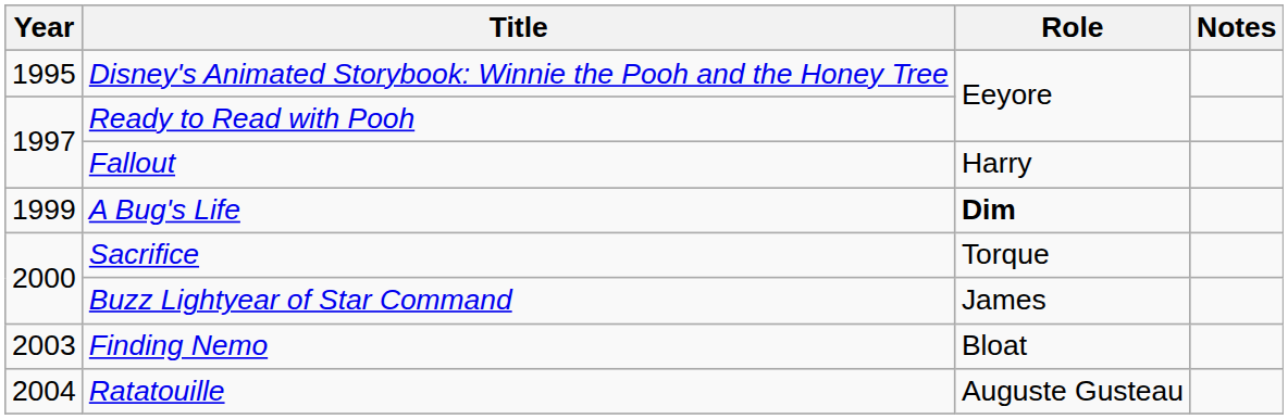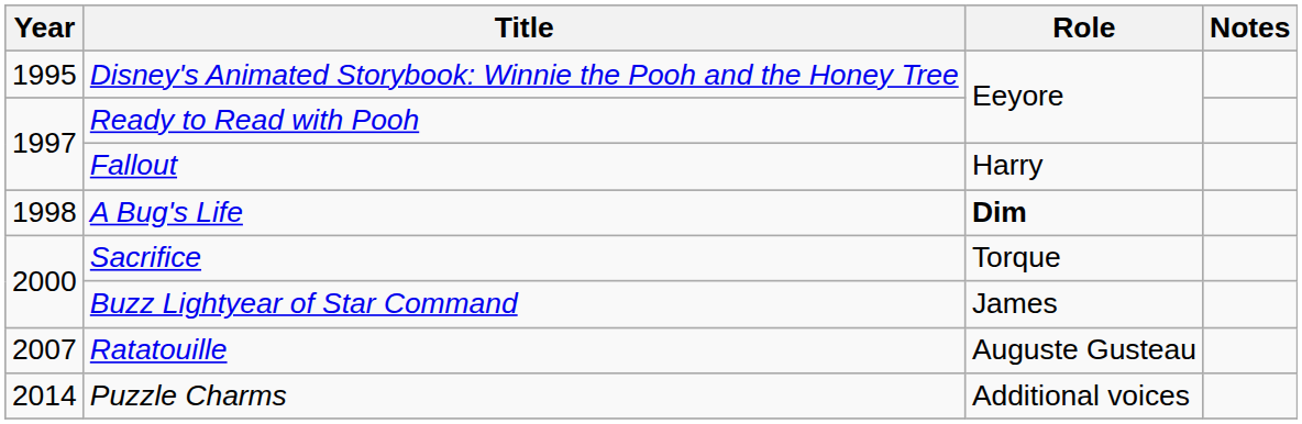 <table class="wikitable sortable plainrowheaders" style="white-space:nowrap">
 <tr>
 <th>Year</th>
 <th width=1>Title</th>
 <th>Role</th>
 <th>Notes</th>
 </tr>
 <tr>
 <td>1995</td>
 <td><em><a href='#'>Disney's Animated Storybook: Winnie the Pooh and the Honey Tree</a></em></td>
 <td rowspan="2">Eeyore</td>
 <td></td>
 </tr>
 <tr>
 <td rowspan="2">1997</td>
 <td><em><a href='#'>Ready to Read with Pooh</a></em></td>
 <td></td>
 </tr>
 <tr>
 <td><em><a href='#'>Fallout</a></em></td>
 <td>Harry</td>
 <td></td>
 </tr>
 <tr>
-<td>1999</td>
+<td>1998</td>
 <td><em><a href='#'>A Bug's Life</a></em></td>
 <td><strong>Dim</strong></td>
 <td></td>
 </tr>
 <tr>
 <td rowspan="2">2000</td>
 <td><em><a href='#'>Sacrifice</a></em></td>
 <td>Torque</td>
 <td></td>
 </tr>
 <tr>
 <td><em><a href='#'>Buzz Lightyear of Star Command</a></em></td>
 <td>James</td>
 <td></td>
 </tr>
 <tr>
-<td>2003</td>
-<td><em><a href='#'>Finding Nemo</a></em></td>
-<td>Bloat</td>
-<td></td>
-</tr>
-<tr>
-<td>2004</td>
+<td>2007</td>
 <td><em><a href='#'>Ratatouille</a></em></td>
 <td>Auguste Gusteau</td>
 <td></td>
 </tr>
+<tr>
+<td>2014</td>
+<td><em>Puzzle Charms</em></td>
+<td>Additional voices</td>
+<td></td>
+</tr>
 </table>
